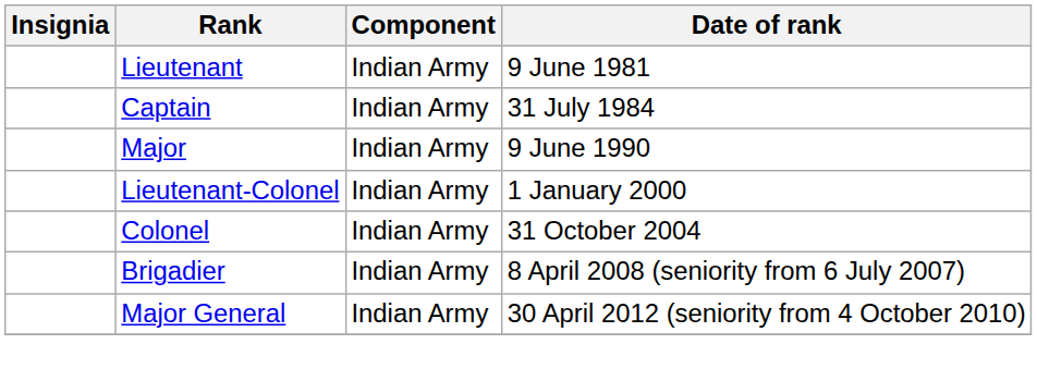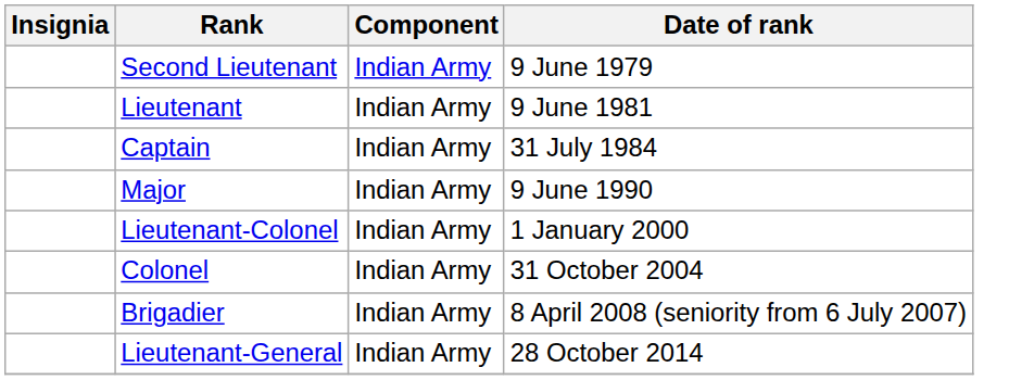 <table class="wikitable" style="background:white">
 <tr>
 <th>Insignia</th>
 <th>Rank</th>
 <th>Component</th>
 <th>Date of rank</th>
+</tr>
+<tr>
+<td align="center"></td>
+<td><a href='#'>Second Lieutenant</a></td>
+<td><a href='#'>Indian Army</a></td>
+<td>9 June 1979</td>
 </tr>
 <tr>
 <td align="center"></td>
 <td><a href='#'>Lieutenant</a></td>
 <td>Indian Army</td>
 <td>9 June 1981</td>
 </tr>
 <tr>
 <td align="center"></td>
 <td><a href='#'>Captain</a></td>
 <td>Indian Army</td>
 <td>31 July 1984</td>
 </tr>
 <tr>
 <td align="center"></td>
 <td><a href='#'>Major</a></td>
 <td>Indian Army</td>
 <td>9 June 1990</td>
 </tr>
 <tr>
 <td align="center"></td>
 <td><a href='#'>Lieutenant-Colonel</a></td>
 <td>Indian Army</td>
 <td>1 January 2000</td>
 </tr>
 <tr>
 <td align="center"></td>
 <td><a href='#'>Colonel</a></td>
 <td>Indian Army</td>
 <td>31 October 2004</td>
 </tr>
 <tr>
 <td align="center"></td>
 <td><a href='#'>Brigadier</a></td>
 <td>Indian Army</td>
 <td>8 April 2008 (seniority from 6 July 2007)</td>
 </tr>
 <tr>
 <td align="center"></td>
-<td><a href='#'>Major General</a></td>
+<td><a href='#'>Lieutenant-General</a></td>
 <td>Indian Army</td>
-<td>30 April 2012 (seniority from 4 October 2010)</td>
+<td>28 October 2014</td>
 </tr>
 <tr>
 </tr>
 </table>
